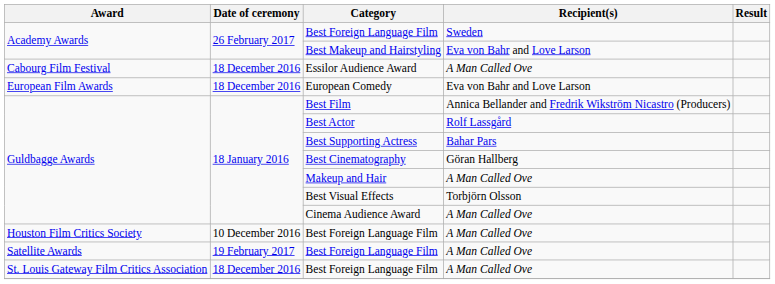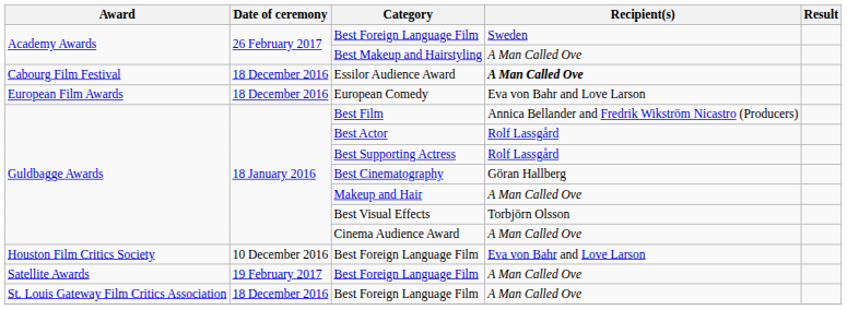 <table class="wikitable sortable">
 <tr>
 <th>Award</th>
 <th>Date of ceremony</th>
 <th>Category</th>
 <th>Recipient(s)</th>
 <th>Result</th>
 </tr>
 <tr>
 <td rowspan="2"><a href='#'>Academy Awards</a></td>
 <td rowspan="2"><a href='#'>26 February 2017</a></td>
 <td><a href='#'>Best Foreign Language Film</a></td>
 <td><a href='#'>Sweden</a></td>
 <td></td>
 </tr>
 <tr>
 <td><a href='#'>Best Makeup and Hairstyling</a></td>
-<td><a href='#'>Eva von Bahr</a> and <a href='#'>Love Larson</a></td>
+<td><em>A Man Called Ove</em></td>
 <td></td>
 </tr>
 <tr>
 <td><a href='#'>Cabourg Film Festival</a></td>
 <td><a href='#'>18 December 2016</a></td>
 <td>Essilor Audience Award</td>
-<td><em>A Man Called Ove</em></td>
+<td><strong><em>A Man Called Ove</em></strong></td>
 <td></td>
 </tr>
 <tr>
 <td><a href='#'>European Film Awards</a></td>
 <td><a href='#'>18 December 2016</a></td>
 <td>European Comedy</td>
 <td>Eva von Bahr and Love Larson</td>
 <td></td>
 </tr>
 <tr>
 <td rowspan="7"><a href='#'>Guldbagge Awards</a></td>
 <td rowspan="7"><a href='#'>18 January 2016</a></td>
 <td><a href='#'>Best Film</a></td>
 <td>Annica Bellander and <a href='#'>Fredrik Wikström Nicastro</a> (Producers)</td>
 <td></td>
 </tr>
 <tr>
 <td><a href='#'>Best Actor</a></td>
 <td><a href='#'>Rolf Lassgård</a></td>
 <td></td>
 </tr>
 <tr>
 <td><a href='#'>Best Supporting Actress</a></td>
-<td><a href='#'>Bahar Pars</a></td>
+<td><a href='#'>Rolf Lassgård</a></td>
 <td></td>
 </tr>
 <tr>
 <td><a href='#'>Best Cinematography</a></td>
 <td>Göran Hallberg</td>
 <td></td>
 </tr>
 <tr>
 <td><a href='#'>Makeup and Hair</a></td>
 <td><em>A Man Called Ove</em></td>
 <td></td>
 </tr>
 <tr>
 <td>Best Visual Effects</td>
 <td>Torbjörn Olsson</td>
 <td></td>
 </tr>
 <tr>
 <td>Cinema Audience Award</td>
 <td><em>A Man Called Ove</em></td>
 <td></td>
 </tr>
 <tr>
 <td><a href='#'>Houston Film Critics Society</a></td>
 <td>10 December 2016</td>
 <td>Best Foreign Language Film</td>
-<td><em>A Man Called Ove</em></td>
+<td><a href='#'>Eva von Bahr</a> and <a href='#'>Love Larson</a></td>
 <td></td>
 </tr>
 <tr>
 <td><a href='#'>Satellite Awards</a></td>
 <td><a href='#'>19 February 2017</a></td>
 <td><a href='#'>Best Foreign Language Film</a></td>
 <td><em>A Man Called Ove</em></td>
 <td></td>
 </tr>
 <tr>
 <td><a href='#'>St. Louis Gateway Film Critics Association</a></td>
 <td><a href='#'>18 December 2016</a></td>
 <td>Best Foreign Language Film</td>
 <td><em>A Man Called Ove</em></td>
 <td></td>
 </tr>
 <tr>
 </tr>
 </table>
